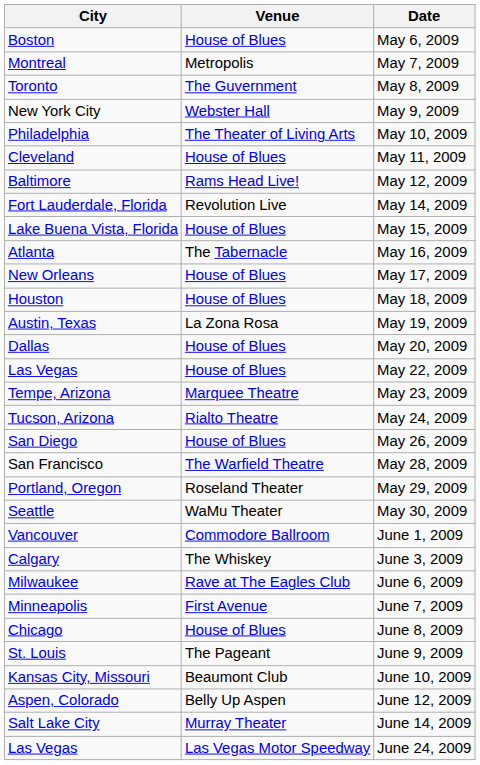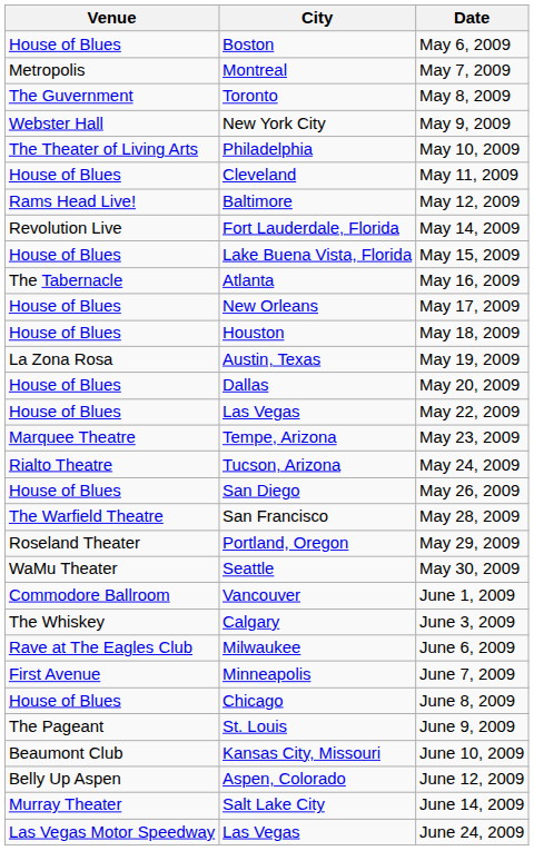 <table class="wikitable">
 <tr>
+<th>Venue</th>
 <th>City</th>
-<th>Venue</th>
 <th>Date</th>
 </tr>
 <tr>
+<td><a href='#'>House of Blues</a></td>
 <td><a href='#'>Boston</a></td>
-<td><a href='#'>House of Blues</a></td>
 <td>May 6, 2009</td>
 </tr>
 <tr>
+<td>Metropolis</td>
 <td><a href='#'>Montreal</a></td>
-<td>Metropolis</td>
 <td>May 7, 2009</td>
 </tr>
 <tr>
+<td><a href='#'>The Guvernment</a></td>
 <td><a href='#'>Toronto</a></td>
-<td><a href='#'>The Guvernment</a></td>
 <td>May 8, 2009</td>
 </tr>
 <tr>
+<td><a href='#'>Webster Hall</a></td>
 <td>New York City</td>
-<td><a href='#'>Webster Hall</a></td>
 <td>May 9, 2009</td>
 </tr>
 <tr>
+<td><a href='#'>The Theater of Living Arts</a></td>
 <td><a href='#'>Philadelphia</a></td>
-<td><a href='#'>The Theater of Living Arts</a></td>
 <td>May 10, 2009</td>
 </tr>
 <tr>
+<td><a href='#'>House of Blues</a></td>
 <td><a href='#'>Cleveland</a></td>
-<td><a href='#'>House of Blues</a></td>
 <td>May 11, 2009</td>
 </tr>
 <tr>
+<td><a href='#'>Rams Head Live!</a></td>
 <td><a href='#'>Baltimore</a></td>
-<td><a href='#'>Rams Head Live!</a></td>
 <td>May 12, 2009</td>
 </tr>
 <tr>
+<td>Revolution Live</td>
 <td><a href='#'>Fort Lauderdale, Florida</a></td>
-<td>Revolution Live</td>
 <td>May 14, 2009</td>
 </tr>
 <tr>
+<td><a href='#'>House of Blues</a></td>
 <td><a href='#'>Lake Buena Vista, Florida</a></td>
-<td><a href='#'>House of Blues</a></td>
 <td>May 15, 2009</td>
 </tr>
 <tr>
+<td>The <a href='#'>Tabernacle</a></td>
 <td><a href='#'>Atlanta</a></td>
-<td>The <a href='#'>Tabernacle</a></td>
 <td>May 16, 2009</td>
 </tr>
 <tr>
+<td><a href='#'>House of Blues</a></td>
 <td><a href='#'>New Orleans</a></td>
-<td><a href='#'>House of Blues</a></td>
 <td>May 17, 2009</td>
 </tr>
 <tr>
+<td><a href='#'>House of Blues</a></td>
 <td><a href='#'>Houston</a></td>
-<td><a href='#'>House of Blues</a></td>
 <td>May 18, 2009</td>
 </tr>
 <tr>
+<td>La Zona Rosa</td>
 <td><a href='#'>Austin, Texas</a></td>
-<td>La Zona Rosa</td>
 <td>May 19, 2009</td>
 </tr>
 <tr>
+<td><a href='#'>House of Blues</a></td>
 <td><a href='#'>Dallas</a></td>
-<td><a href='#'>House of Blues</a></td>
 <td>May 20, 2009</td>
 </tr>
 <tr>
+<td><a href='#'>House of Blues</a></td>
 <td><a href='#'>Las Vegas</a></td>
-<td><a href='#'>House of Blues</a></td>
 <td>May 22, 2009</td>
 </tr>
 <tr>
+<td><a href='#'>Marquee Theatre</a></td>
 <td><a href='#'>Tempe, Arizona</a></td>
-<td><a href='#'>Marquee Theatre</a></td>
 <td>May 23, 2009</td>
 </tr>
 <tr>
+<td><a href='#'>Rialto Theatre</a></td>
 <td><a href='#'>Tucson, Arizona</a></td>
-<td><a href='#'>Rialto Theatre</a></td>
 <td>May 24, 2009</td>
 </tr>
 <tr>
+<td><a href='#'>House of Blues</a></td>
 <td><a href='#'>San Diego</a></td>
-<td><a href='#'>House of Blues</a></td>
 <td>May 26, 2009</td>
 </tr>
 <tr>
+<td><a href='#'>The Warfield Theatre</a></td>
 <td>San Francisco</td>
-<td><a href='#'>The Warfield Theatre</a></td>
 <td>May 28, 2009</td>
 </tr>
 <tr>
+<td>Roseland Theater</td>
 <td><a href='#'>Portland, Oregon</a></td>
-<td>Roseland Theater</td>
 <td>May 29, 2009</td>
 </tr>
 <tr>
+<td>WaMu Theater</td>
 <td><a href='#'>Seattle</a></td>
-<td>WaMu Theater</td>
 <td>May 30, 2009</td>
 </tr>
 <tr>
+<td><a href='#'>Commodore Ballroom</a></td>
 <td><a href='#'>Vancouver</a></td>
-<td><a href='#'>Commodore Ballroom</a></td>
 <td>June 1, 2009</td>
 </tr>
 <tr>
+<td>The Whiskey</td>
 <td><a href='#'>Calgary</a></td>
-<td>The Whiskey</td>
 <td>June 3, 2009</td>
 </tr>
 <tr>
+<td><a href='#'>Rave at The Eagles Club</a></td>
 <td><a href='#'>Milwaukee</a></td>
-<td><a href='#'>Rave at The Eagles Club</a></td>
 <td>June 6, 2009</td>
 </tr>
 <tr>
+<td><a href='#'>First Avenue</a></td>
 <td><a href='#'>Minneapolis</a></td>
-<td><a href='#'>First Avenue</a></td>
 <td>June 7, 2009</td>
 </tr>
 <tr>
+<td><a href='#'>House of Blues</a></td>
 <td><a href='#'>Chicago</a></td>
-<td><a href='#'>House of Blues</a></td>
 <td>June 8, 2009</td>
 </tr>
 <tr>
+<td>The Pageant</td>
 <td><a href='#'>St. Louis</a></td>
-<td>The Pageant</td>
 <td>June 9, 2009</td>
 </tr>
 <tr>
+<td>Beaumont Club</td>
 <td><a href='#'>Kansas City, Missouri</a></td>
-<td>Beaumont Club</td>
 <td>June 10, 2009</td>
 </tr>
 <tr>
+<td>Belly Up Aspen</td>
 <td><a href='#'>Aspen, Colorado</a></td>
-<td>Belly Up Aspen</td>
 <td>June 12, 2009</td>
 </tr>
 <tr>
+<td><a href='#'>Murray Theater</a></td>
 <td><a href='#'>Salt Lake City</a></td>
-<td><a href='#'>Murray Theater</a></td>
 <td>June 14, 2009</td>
 </tr>
 <tr>
+<td><a href='#'>Las Vegas Motor Speedway</a></td>
 <td><a href='#'>Las Vegas</a></td>
-<td><a href='#'>Las Vegas Motor Speedway</a></td>
 <td>June 24, 2009</td>
 </tr>
 </table>
